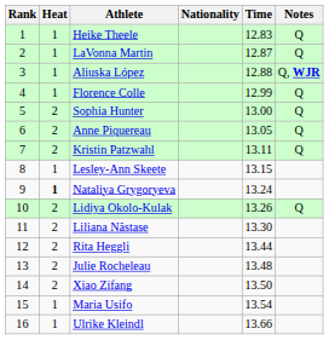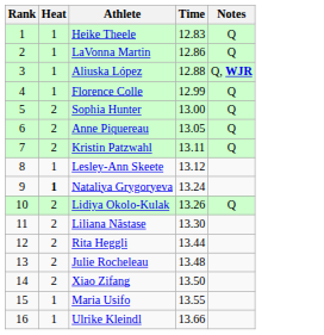 <table class="wikitable sortable" style="text-align:center">
 <tr>
 <th>Rank</th>
 <th>Heat</th>
 <th>Athlete</th>
-<th>Nationality</th>
 <th>Time</th>
 <th>Notes</th>
 </tr>
 <tr bgcolor=ccffcc>
 <td>1</td>
 <td>1</td>
 <td align=left><a href='#'>Heike Theele</a></td>
-<td align=left></td>
 <td>12.83</td>
 <td>Q</td>
 </tr>
 <tr bgcolor=ccffcc>
 <td>2</td>
 <td>1</td>
 <td align=left><a href='#'>LaVonna Martin</a></td>
-<td align=left></td>
-<td>12.87</td>
+<td>12.86</td>
 <td>Q</td>
 </tr>
 <tr bgcolor=ccffcc>
 <td>3</td>
 <td>1</td>
 <td align=left><a href='#'>Aliuska López</a></td>
-<td align=left></td>
 <td>12.88</td>
 <td>Q, <strong><a href='#'>WJR</a></strong></td>
 </tr>
 <tr bgcolor=ccffcc>
 <td>4</td>
 <td>1</td>
 <td align=left><a href='#'>Florence Colle</a></td>
-<td align=left></td>
 <td>12.99</td>
 <td>Q</td>
 </tr>
 <tr bgcolor=ccffcc>
 <td>5</td>
 <td>2</td>
 <td align=left><a href='#'>Sophia Hunter</a></td>
-<td align=left></td>
 <td>13.00</td>
 <td>Q</td>
 </tr>
 <tr bgcolor=ccffcc>
 <td>6</td>
 <td>2</td>
 <td align=left><a href='#'>Anne Piquereau</a></td>
-<td align=left></td>
 <td>13.05</td>
 <td>Q</td>
 </tr>
 <tr bgcolor=ccffcc>
 <td>7</td>
 <td>2</td>
 <td align=left><a href='#'>Kristin Patzwahl</a></td>
-<td align=left></td>
 <td>13.11</td>
 <td>Q</td>
 </tr>
 <tr>
 <td>8</td>
 <td>1</td>
 <td align=left><a href='#'>Lesley-Ann Skeete</a></td>
-<td align=left></td>
-<td>13.15</td>
+<td>13.12</td>
 <td></td>
 </tr>
 <tr>
 <td>9</td>
 <td><strong>1</strong></td>
 <td align=left><a href='#'>Nataliya Grygoryeva</a></td>
-<td align=left></td>
 <td>13.24</td>
 <td></td>
 </tr>
 <tr bgcolor=ccffcc>
 <td>10</td>
 <td>2</td>
 <td align=left><a href='#'>Lidiya Okolo-Kulak</a></td>
-<td align=left></td>
 <td>13.26</td>
 <td>Q</td>
 </tr>
 <tr>
 <td>11</td>
 <td>2</td>
 <td align=left><a href='#'>Liliana Năstase</a></td>
-<td align=left></td>
 <td>13.30</td>
 <td></td>
 </tr>
 <tr>
 <td>12</td>
 <td>2</td>
 <td align=left><a href='#'>Rita Heggli</a></td>
-<td align=left></td>
 <td>13.44</td>
 <td></td>
 </tr>
 <tr>
 <td>13</td>
 <td>2</td>
 <td align=left><a href='#'>Julie Rocheleau</a></td>
-<td align=left></td>
 <td>13.48</td>
 <td></td>
 </tr>
 <tr>
 <td>14</td>
 <td>2</td>
 <td align=left><a href='#'>Xiao Zifang</a></td>
-<td align=left></td>
 <td>13.50</td>
 <td></td>
 </tr>
 <tr>
 <td>15</td>
 <td>1</td>
 <td align=left><a href='#'>Maria Usifo</a></td>
-<td align=left></td>
-<td>13.54</td>
+<td>13.55</td>
 <td></td>
 </tr>
 <tr>
 <td>16</td>
 <td>1</td>
 <td align=left><a href='#'>Ulrike Kleindl</a></td>
-<td align=left></td>
 <td>13.66</td>
 <td></td>
 </tr>
 </table>
